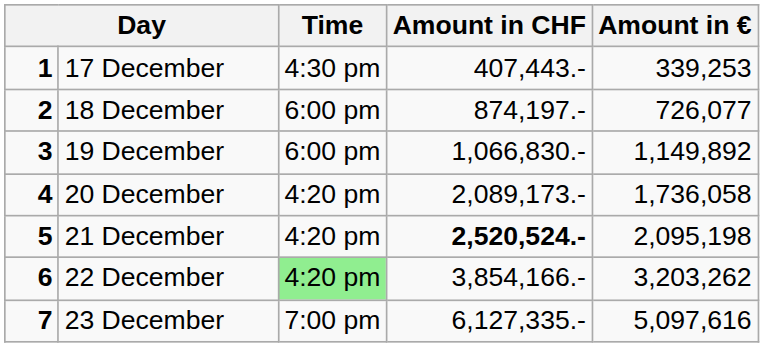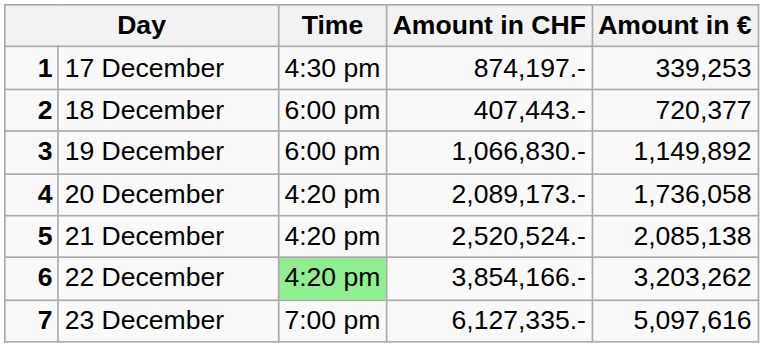 <table class="wikitable">
 <tr>
 <th colspan=2>Day</th>
 <th>Time</th>
 <th>Amount in CHF</th>
 <th>Amount in €</th>
 </tr>
 <tr>
 <td style="text-align:right; width:25px;"><strong>1</strong></td>
 <td width=125>17 December</td>
 <td align=center>4:30 pm</td>
-<td align=right>407,443.-</td>
+<td align=right>874,197.-</td>
 <td align=right>339,253</td>
 </tr>
 <tr>
 <td style="text-align:right; width:25px;"><strong>2</strong></td>
 <td width=125>18 December</td>
 <td align=center>6:00 pm</td>
-<td align=right>874,197.-</td>
-<td align=right>726,077</td>
+<td align=right>407,443.-</td>
+<td align=right>720,377</td>
 </tr>
 <tr>
 <td style="text-align:right; width:25px;"><strong>3</strong></td>
 <td width=125>19 December</td>
 <td align=center>6:00 pm</td>
 <td align=right>1,066,830.-</td>
 <td align=right>1,149,892</td>
 </tr>
 <tr>
 <td style="text-align:right; width:25px;"><strong>4</strong></td>
 <td width=125>20 December</td>
 <td align=center>4:20 pm</td>
 <td align=right>2,089,173.-</td>
 <td align=right>1,736,058</td>
 </tr>
 <tr>
 <td style="text-align:right; width:25px;"><strong>5</strong></td>
 <td width=125>21 December</td>
 <td align=center>4:20 pm</td>
-<td align=right><strong>2,520,524.-</strong></td>
-<td align=right>2,095,198</td>
+<td align=right>2,520,524.-</td>
+<td align=right>2,085,138</td>
 </tr>
 <tr>
 <td style="text-align:right; width:25px;"><strong>6</strong></td>
 <td width=125>22 December</td>
 <td align=center style="background: lightgreen;">4:20 pm</td>
 <td align=right>3,854,166.-</td>
 <td align=right>3,203,262</td>
 </tr>
 <tr>
 <td style="text-align:right; width:25px;"><strong>7</strong></td>
 <td width=125>23 December</td>
 <td align=center>7:00 pm</td>
 <td align=right>6,127,335.-</td>
 <td align=right>5,097,616</td>
 </tr>
 </table>
